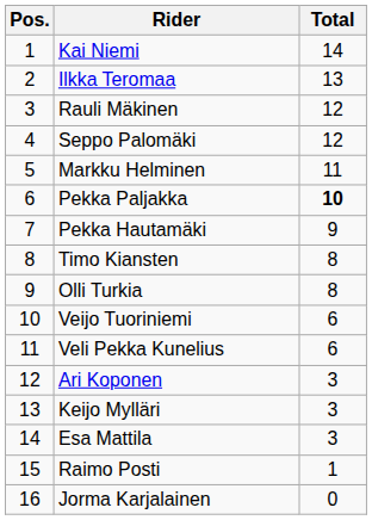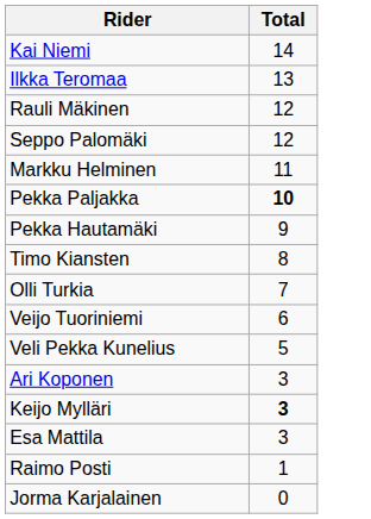 <table class=wikitable>
 <tr>
-<th width=25px>Pos.</th>
 <th width=200px>Rider</th>
 <th width=50px>Total</th>
 </tr>
 <tr align=center >
-<td>1</td>
 <td align=left><a href='#'>Kai Niemi</a></td>
 <td>14</td>
 </tr>
 <tr align=center >
-<td>2</td>
 <td align=left><a href='#'>Ilkka Teromaa</a></td>
 <td>13</td>
 </tr>
 <tr align=center>
-<td>3</td>
 <td align=left>Rauli Mäkinen</td>
 <td>12</td>
 </tr>
 <tr align=center>
-<td>4</td>
 <td align=left>Seppo Palomäki</td>
 <td>12</td>
 </tr>
 <tr align=center>
-<td>5</td>
 <td align=left>Markku Helminen</td>
 <td>11</td>
 </tr>
 <tr align=center>
-<td>6</td>
 <td align=left>Pekka Paljakka</td>
 <td><strong>10</strong></td>
 </tr>
 <tr align=center>
-<td>7</td>
 <td align=left>Pekka Hautamäki</td>
 <td>9</td>
 </tr>
 <tr align=center>
-<td>8</td>
 <td align=left>Timo Kiansten</td>
 <td>8</td>
 </tr>
 <tr align=center>
-<td>9</td>
 <td align=left>Olli Turkia</td>
-<td>8</td>
+<td>7</td>
 </tr>
 <tr align=center>
-<td>10</td>
 <td align=left>Veijo Tuoriniemi</td>
 <td>6</td>
 </tr>
 <tr align=center>
-<td>11</td>
 <td align=left>Veli Pekka Kunelius</td>
-<td>6</td>
+<td>5</td>
 </tr>
 <tr align=center>
-<td>12</td>
 <td align=left><a href='#'>Ari Koponen</a></td>
 <td>3</td>
 </tr>
 <tr align=center>
-<td>13</td>
 <td align=left>Keijo Mylläri</td>
-<td>3</td>
+<td><strong>3</strong></td>
 </tr>
 <tr align=center>
-<td>14</td>
 <td align=left>Esa Mattila</td>
 <td>3</td>
 </tr>
 <tr align=center>
-<td>15</td>
 <td align=left>Raimo Posti</td>
 <td>1</td>
 </tr>
 <tr align=center>
-<td>16</td>
 <td align=left>Jorma Karjalainen</td>
 <td>0</td>
 </tr>
 </table>
